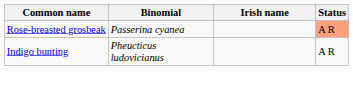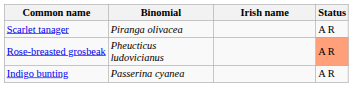 <table width=60% class="wikitable">
 <tr>
 <th width=32%>Common name</th>
 <th width=32%>Binomial</th>
 <th width=32%>Irish name</th>
 <th width=4%>Status</th>
 </tr>
 <tr>
+<td><a href='#'>Scarlet tanager</a></td>
+<td><em>Piranga olivacea</em></td>
+<td></td>
+<td>A R</td>
+</tr>
+<tr>
 <td><a href='#'>Rose-breasted grosbeak</a></td>
-<td><em>Passerina cyanea</em></td>
+<td><em>Pheucticus ludovicianus</em></td>
 <td></td>
 <td style="background: lightsalmon;">A R</td>
 </tr>
 <tr>
 <td><a href='#'>Indigo bunting</a></td>
-<td><em>Pheucticus ludovicianus</em></td>
+<td><em>Passerina cyanea</em></td>
 <td></td>
 <td>A R</td>
 </tr>
 </table>
